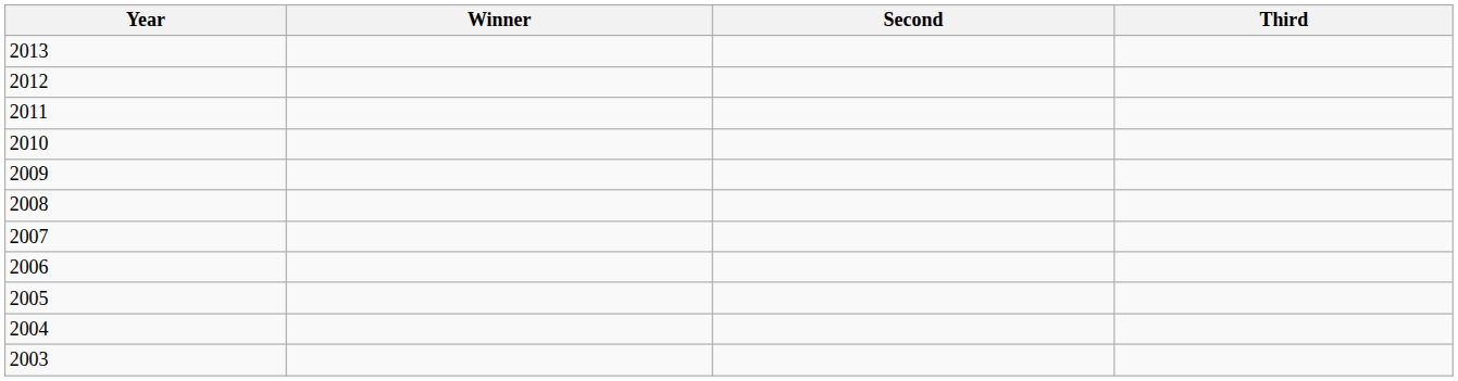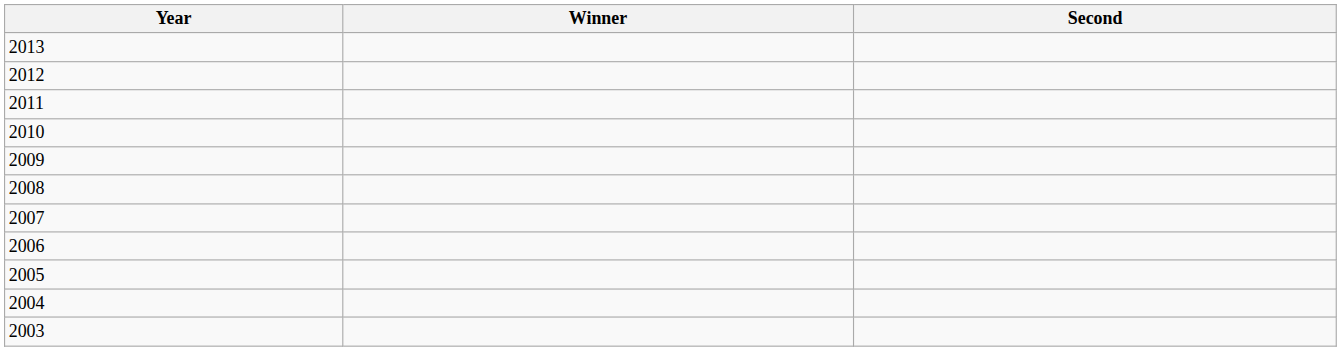 <table class="wikitable" style="font-size:100%" width=60%>
 <tr>
 <th>Year</th>
 <th>Winner</th>
 <th>Second</th>
-<th>Third</th>
 </tr>
 <tr>
 <td>2013</td>
-<td></td>
 <td></td>
 <td></td>
 </tr>
 <tr>
 <td>2012</td>
 <td></td>
 <td></td>
-<td></td>
 </tr>
 <tr>
 <td>2011</td>
-<td></td>
 <td></td>
 <td></td>
 </tr>
 <tr>
 <td>2010</td>
 <td></td>
 <td></td>
-<td></td>
 </tr>
 <tr>
 <td>2009</td>
-<td></td>
 <td></td>
 <td></td>
 </tr>
 <tr>
 <td>2008</td>
 <td></td>
 <td></td>
-<td></td>
 </tr>
 <tr>
 <td>2007</td>
-<td></td>
 <td></td>
 <td></td>
 </tr>
 <tr>
 <td>2006</td>
 <td></td>
 <td></td>
-<td></td>
 </tr>
 <tr>
 <td>2005</td>
-<td></td>
 <td></td>
 <td></td>
 </tr>
 <tr>
 <td>2004</td>
 <td></td>
 <td></td>
-<td></td>
 </tr>
 <tr>
 <td>2003</td>
 <td></td>
 <td></td>
-<td></td>
 </tr>
 </table>
